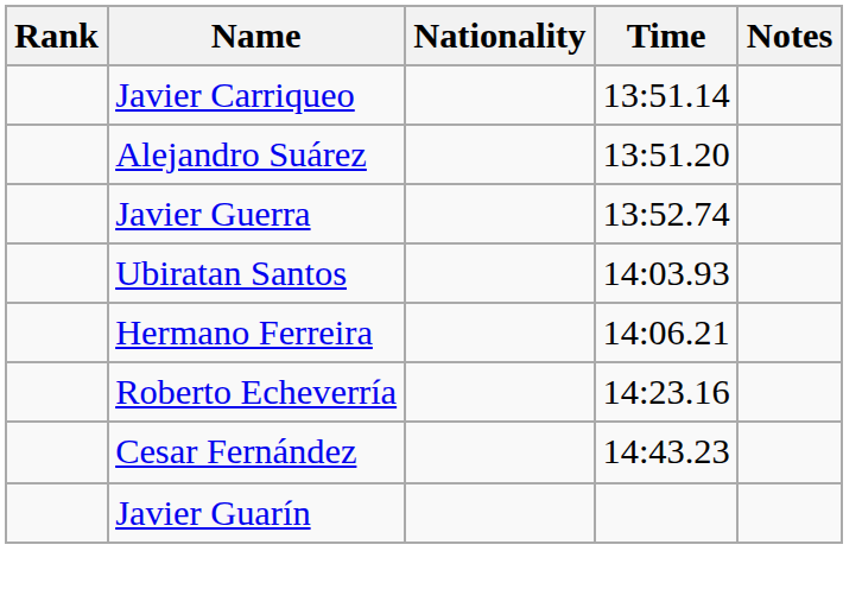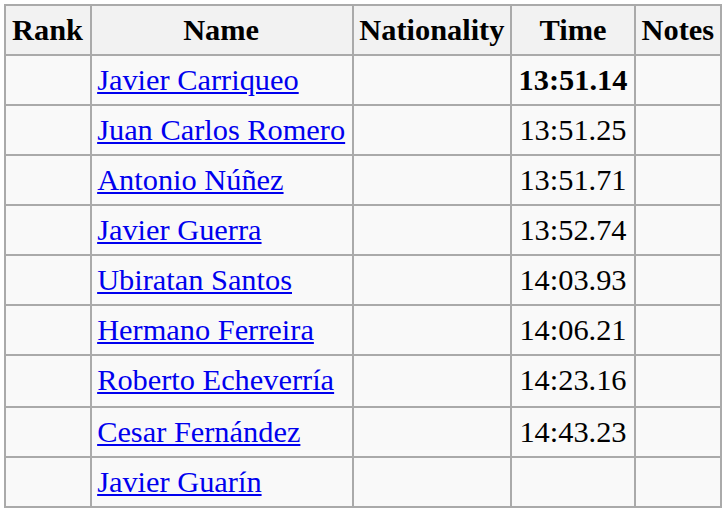 <table class="wikitable sortable" style="text-align:center;font-size:95%">
 <tr>
 <th>Rank</th>
 <th>Name</th>
 <th>Nationality</th>
 <th>Time</th>
 <th>Notes</th>
 </tr>
 <tr>
 <td></td>
 <td align=left><a href='#'>Javier Carriqueo</a></td>
 <td align=left></td>
-<td>13:51.14</td>
+<td><strong>13:51.14</strong></td>
 <td></td>
 </tr>
 <tr>
 <td></td>
-<td align=left><a href='#'>Alejandro Suárez</a></td>
+<td align=left><a href='#'>Juan Carlos Romero</a></td>
 <td align=left></td>
-<td>13:51.20</td>
+<td>13:51.25</td>
+<td></td>
+</tr>
+<tr>
+<td></td>
+<td align=left><a href='#'>Antonio Núñez</a></td>
+<td align=left></td>
+<td>13:51.71</td>
 <td></td>
 </tr>
 <tr>
 <td></td>
 <td align=left><a href='#'>Javier Guerra</a></td>
 <td align=left></td>
 <td>13:52.74</td>
 <td></td>
 </tr>
 <tr>
 <td></td>
 <td align=left><a href='#'>Ubiratan Santos</a></td>
 <td align=left></td>
 <td>14:03.93</td>
 <td></td>
 </tr>
 <tr>
 <td></td>
 <td align=left><a href='#'>Hermano Ferreira</a></td>
 <td align=left></td>
 <td>14:06.21</td>
 <td></td>
 </tr>
 <tr>
 <td></td>
 <td align=left><a href='#'>Roberto Echeverría</a></td>
 <td align=left></td>
 <td>14:23.16</td>
 <td></td>
 </tr>
 <tr>
 <td></td>
 <td align=left><a href='#'>Cesar Fernández</a></td>
 <td align=left></td>
 <td>14:43.23</td>
 <td></td>
 </tr>
 <tr>
 <td></td>
 <td align=left><a href='#'>Javier Guarín</a></td>
 <td align=left></td>
 <td></td>
 <td></td>
 </tr>
 </table>
